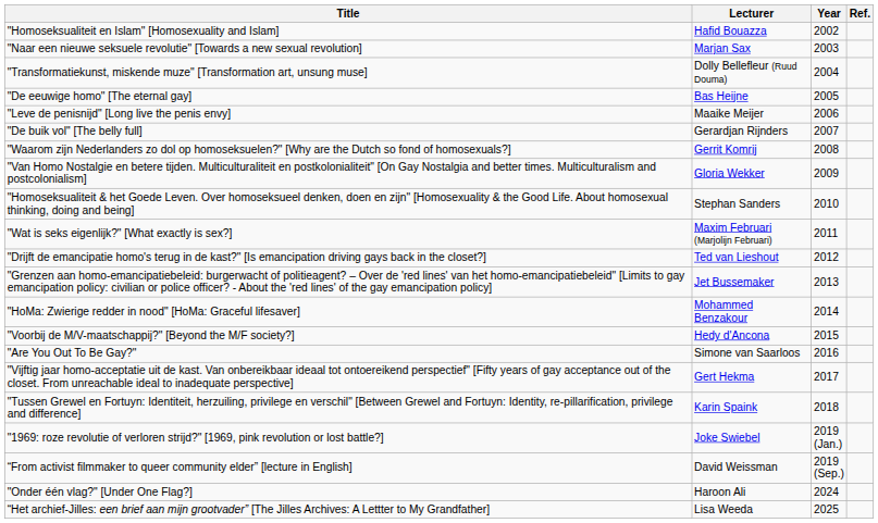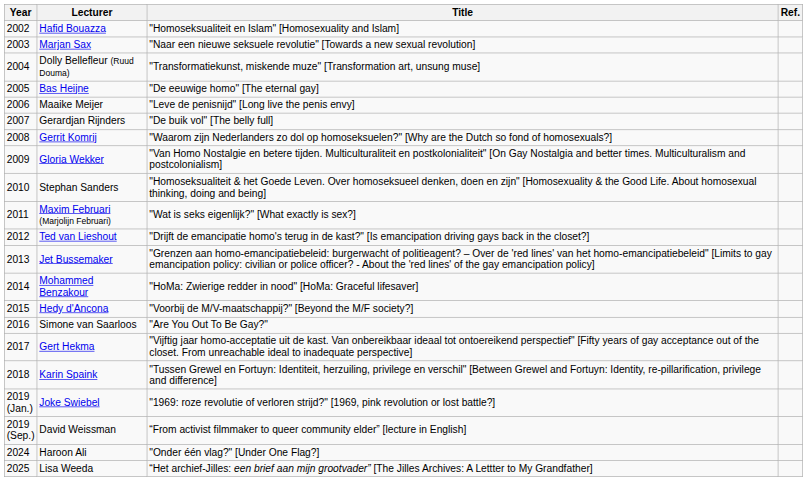 <table class="wikitable">
 <tr>
+<th>Year</th>
+<th>Lecturer</th>
 <th>Title</th>
-<th>Lecturer</th>
-<th>Year</th>
 <th>Ref.</th>
 </tr>
 <tr>
+<td>2002</td>
+<td><a href='#'>Hafid Bouazza</a></td>
 <td>"Homoseksualiteit en Islam" [Homosexuality and Islam]</td>
-<td><a href='#'>Hafid Bouazza</a></td>
-<td>2002</td>
 <td></td>
 </tr>
 <tr>
+<td>2003</td>
+<td><a href='#'>Marjan Sax</a></td>
 <td>"Naar een nieuwe seksuele revolutie" [Towards a new sexual revolution]</td>
-<td><a href='#'>Marjan Sax</a></td>
-<td>2003</td>
 <td></td>
 </tr>
 <tr>
+<td>2004</td>
+<td>Dolly Bellefleur <small>(Ruud Douma)</small></td>
 <td>"Transformatiekunst, miskende muze" [Transformation art, unsung muse]</td>
-<td>Dolly Bellefleur <small>(Ruud Douma)</small></td>
-<td>2004</td>
 <td></td>
 </tr>
 <tr>
+<td>2005</td>
+<td><a href='#'>Bas Heijne</a></td>
 <td>"De eeuwige homo" [The eternal gay]</td>
-<td><a href='#'>Bas Heijne</a></td>
-<td>2005</td>
 <td></td>
 </tr>
 <tr>
+<td>2006</td>
+<td>Maaike Meijer</td>
 <td>"Leve de penisnijd" [Long live the penis envy]</td>
-<td>Maaike Meijer</td>
-<td>2006</td>
 <td></td>
 </tr>
 <tr>
+<td>2007</td>
+<td>Gerardjan Rijnders</td>
 <td>"De buik vol" [The belly full]</td>
-<td>Gerardjan Rijnders</td>
-<td>2007</td>
 <td></td>
 </tr>
 <tr>
+<td>2008</td>
+<td><a href='#'>Gerrit Komrij</a></td>
 <td>"Waarom zijn Nederlanders zo dol op homoseksuelen?" [Why are the Dutch so fond of homosexuals?]</td>
-<td><a href='#'>Gerrit Komrij</a></td>
-<td>2008</td>
 <td></td>
 </tr>
 <tr>
+<td>2009</td>
+<td><a href='#'>Gloria Wekker</a></td>
 <td>"Van Homo Nostalgie en betere tijden. Multiculturaliteit en postkolonialiteit" [On Gay Nostalgia and better times. Multiculturalism and postcolonialism]</td>
-<td><a href='#'>Gloria Wekker</a></td>
-<td>2009</td>
 <td></td>
 </tr>
 <tr>
+<td>2010</td>
+<td>Stephan Sanders</td>
 <td>"Homoseksualiteit & het Goede Leven. Over homoseksueel denken, doen en zijn" [Homosexuality & the Good Life. About homosexual thinking, doing and being]</td>
-<td>Stephan Sanders</td>
-<td>2010</td>
 <td></td>
 </tr>
 <tr>
+<td>2011</td>
+<td><a href='#'>Maxim Februari</a> <small>(Marjolijn Februari)</small></td>
 <td>"Wat is seks eigenlijk?" [What exactly is sex?]</td>
-<td><a href='#'>Maxim Februari</a> <small>(Marjolijn Februari)</small></td>
-<td>2011</td>
 <td></td>
 </tr>
 <tr>
+<td>2012</td>
+<td><a href='#'>Ted van Lieshout</a></td>
 <td>"Drijft de emancipatie homo's terug in de kast?" [Is emancipation driving gays back in the closet?]</td>
-<td><a href='#'>Ted van Lieshout</a></td>
-<td>2012</td>
 <td></td>
 </tr>
 <tr>
+<td>2013</td>
+<td><a href='#'>Jet Bussemaker</a></td>
 <td>"Grenzen aan homo-emancipatiebeleid: burgerwacht of politieagent? – Over de 'red lines' van het homo-emancipatiebeleid" [Limits to gay emancipation policy: civilian or police officer? - About the 'red lines' of the gay emancipation policy]</td>
-<td><a href='#'>Jet Bussemaker</a></td>
-<td>2013</td>
 <td></td>
 </tr>
 <tr>
+<td>2014</td>
+<td><a href='#'>Mohammed Benzakour</a></td>
 <td>"HoMa: Zwierige redder in nood" [HoMa: Graceful lifesaver]</td>
-<td><a href='#'>Mohammed Benzakour</a></td>
-<td>2014</td>
 <td></td>
 </tr>
 <tr>
+<td>2015</td>
+<td><a href='#'>Hedy d'Ancona</a></td>
 <td>"Voorbij de M/V-maatschappij?" [Beyond the M/F society?]</td>
-<td><a href='#'>Hedy d'Ancona</a></td>
-<td>2015</td>
 <td></td>
 </tr>
 <tr>
+<td>2016</td>
+<td>Simone van Saarloos</td>
 <td>"Are You Out To Be Gay?"</td>
-<td>Simone van Saarloos</td>
-<td>2016</td>
 <td></td>
 </tr>
 <tr>
+<td>2017</td>
+<td><a href='#'>Gert Hekma</a></td>
 <td>"Vijftig jaar homo-acceptatie uit de kast. Van onbereikbaar ideaal tot ontoereikend perspectief" [Fifty years of gay acceptance out of the closet. From unreachable ideal to inadequate perspective]</td>
-<td><a href='#'>Gert Hekma</a></td>
-<td>2017</td>
 <td></td>
 </tr>
 <tr>
+<td>2018</td>
+<td><a href='#'>Karin Spaink</a></td>
 <td>"Tussen Grewel en Fortuyn: Identiteit, herzuiling, privilege en verschil" [Between Grewel and Fortuyn: Identity, re-pillarification, privilege and difference]</td>
-<td><a href='#'>Karin Spaink</a></td>
-<td>2018</td>
 <td></td>
 </tr>
 <tr>
+<td>2019<br>(Jan.)</td>
+<td><a href='#'>Joke Swiebel</a></td>
 <td>"1969: roze revolutie of verloren strijd?" [1969, pink revolution or lost battle?]</td>
-<td><a href='#'>Joke Swiebel</a></td>
-<td>2019<br>(Jan.)</td>
 <td></td>
 </tr>
 <tr>
+<td>2019<br>(Sep.)</td>
+<td>David Weissman</td>
 <td>“From activist filmmaker to queer community elder” [lecture in English]</td>
-<td>David Weissman</td>
-<td>2019<br>(Sep.)</td>
 <td></td>
 </tr>
 <tr>
+<td>2024</td>
+<td>Haroon Ali</td>
 <td>"Onder één vlag?" [Under One Flag?]</td>
-<td>Haroon Ali</td>
-<td>2024</td>
 <td></td>
 </tr>
 <tr>
+<td>2025</td>
+<td>Lisa Weeda</td>
 <td>“Het archief-Jilles: <em>een brief aan mijn grootvader”</em> [The Jilles Archives: A Lettter to My Grandfather]</td>
-<td>Lisa Weeda</td>
-<td>2025</td>
 <td></td>
 </tr>
 </table>
